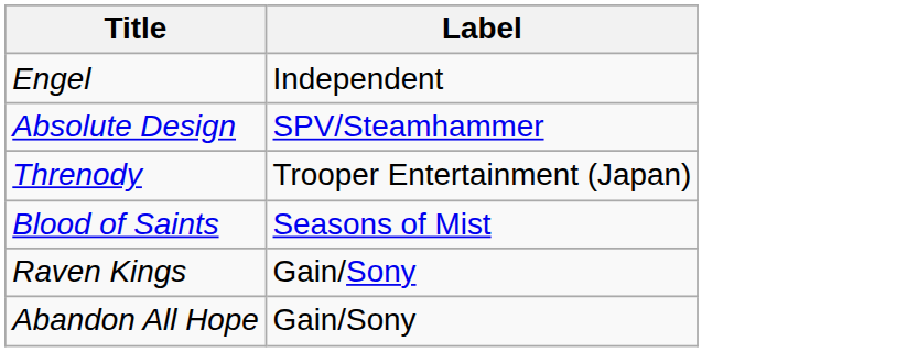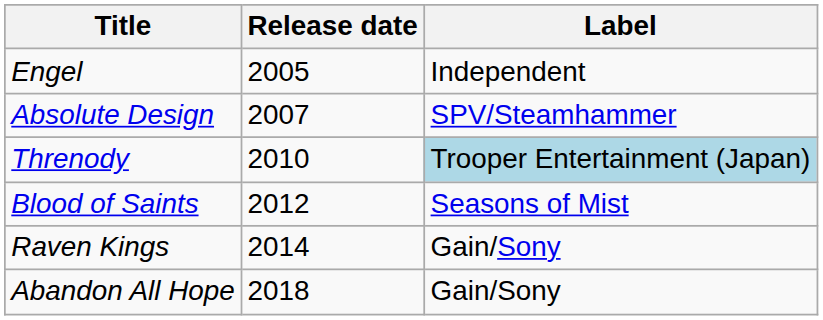 <table class="wikitable">
 <tr>
 <th>Title</th>
+<th>Release date</th>
 <th>Label</th>
 </tr>
 <tr>
 <td><em>Engel</em></td>
+<td>2005</td>
 <td>Independent</td>
 </tr>
 <tr>
 <td><em><a href='#'>Absolute Design</a></em></td>
+<td>2007</td>
 <td><a href='#'>SPV/Steamhammer</a></td>
 </tr>
 <tr>
 <td><em><a href='#'>Threnody</a></em></td>
-<td>Trooper Entertainment (Japan)</td>
+<td>2010</td>
+<td style="background: lightblue;">Trooper Entertainment (Japan)</td>
 </tr>
 <tr>
 <td><em><a href='#'>Blood of Saints</a></em></td>
+<td>2012</td>
 <td><a href='#'>Seasons of Mist</a></td>
 </tr>
 <tr>
 <td><em>Raven Kings</em></td>
+<td>2014</td>
 <td>Gain/<a href='#'>Sony</a></td>
 </tr>
 <tr>
 <td><em>Abandon All Hope</em></td>
+<td>2018</td>
 <td>Gain/Sony</td>
 </tr>
 </table>
